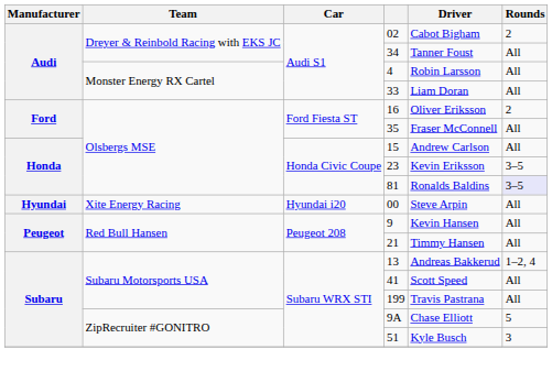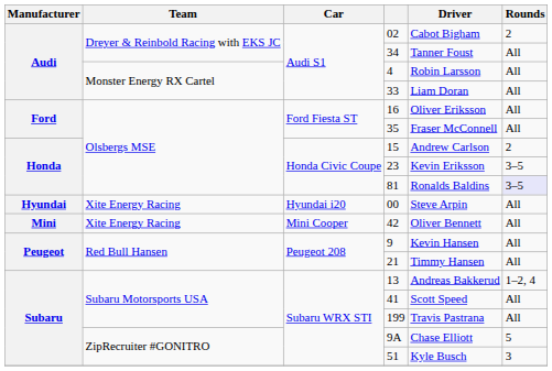 <table class="wikitable">
 <tr>
 <th>Manufacturer</th>
 <th>Team</th>
 <th>Car</th>
 <th></th>
 <th>Driver</th>
 <th>Rounds</th>
 </tr>
 <tr>
 <th rowspan=4><a href='#'>Audi</a></th>
 <td rowspan=2> <a href='#'>Dreyer & Reinbold Racing</a> with <a href='#'>EKS JC</a></td>
 <td rowspan=4><a href='#'>Audi S1</a></td>
 <td>02</td>
 <td> <a href='#'>Cabot Bigham</a></td>
 <td>2</td>
 </tr>
 <tr>
 <td>34</td>
 <td> <a href='#'>Tanner Foust</a></td>
 <td>All</td>
 </tr>
 <tr>
 <td rowspan=2> Monster Energy RX Cartel</td>
 <td>4</td>
 <td> <a href='#'>Robin Larsson</a></td>
 <td>All</td>
 </tr>
 <tr>
 <td>33</td>
 <td> <a href='#'>Liam Doran</a></td>
 <td>All</td>
 </tr>
 <tr>
 <th rowspan=2><a href='#'>Ford</a></th>
 <td rowspan=5> <a href='#'>Olsbergs MSE</a></td>
 <td rowspan=2><a href='#'>Ford Fiesta ST</a></td>
 <td>16</td>
 <td> <a href='#'>Oliver Eriksson</a></td>
-<td>2</td>
+<td>All</td>
 </tr>
 <tr>
 <td>35</td>
 <td> <a href='#'>Fraser McConnell</a></td>
 <td>All</td>
 </tr>
 <tr>
 <th rowspan=3><a href='#'>Honda</a></th>
 <td rowspan=3><a href='#'>Honda Civic Coupe</a></td>
 <td>15</td>
 <td> <a href='#'>Andrew Carlson</a></td>
-<td>All</td>
+<td>2</td>
 </tr>
 <tr>
 <td>23</td>
 <td> <a href='#'>Kevin Eriksson</a></td>
 <td>3–5</td>
 </tr>
 <tr>
 <td>81</td>
 <td> <a href='#'>Ronalds Baldins</a></td>
 <td style="background: lavender;">3–5</td>
 </tr>
 <tr>
 <th><a href='#'>Hyundai</a></th>
 <td> <a href='#'>Xite Energy Racing</a></td>
 <td><a href='#'>Hyundai i20</a></td>
 <td>00</td>
 <td> <a href='#'>Steve Arpin</a></td>
+<td>All</td>
+</tr>
+<tr>
+<th><a href='#'>Mini</a></th>
+<td> <a href='#'>Xite Energy Racing</a></td>
+<td><a href='#'>Mini Cooper</a></td>
+<td>42</td>
+<td> <a href='#'>Oliver Bennett</a></td>
 <td>All</td>
 </tr>
 <tr>
 <th rowspan=2><a href='#'>Peugeot</a></th>
 <td rowspan=2> <a href='#'>Red Bull Hansen</a></td>
 <td rowspan=2><a href='#'>Peugeot 208</a></td>
 <td>9</td>
 <td> <a href='#'>Kevin Hansen</a></td>
 <td>All</td>
 </tr>
 <tr>
 <td>21</td>
 <td> <a href='#'>Timmy Hansen</a></td>
 <td>All</td>
 </tr>
 <tr>
 <th rowspan=5><a href='#'>Subaru</a></th>
 <td rowspan=3> <a href='#'>Subaru Motorsports USA</a></td>
 <td rowspan=5><a href='#'> Subaru WRX STI</a></td>
 <td>13</td>
 <td> <a href='#'>Andreas Bakkerud</a></td>
 <td>1–2, 4</td>
 </tr>
 <tr>
 <td>41</td>
 <td> <a href='#'>Scott Speed</a></td>
 <td>All</td>
 </tr>
 <tr>
 <td>199</td>
 <td> <a href='#'>Travis Pastrana</a></td>
 <td>All</td>
 </tr>
 <tr>
 <td rowspan=2> ZipRecruiter #GONITRO</td>
 <td>9A</td>
 <td> <a href='#'>Chase Elliott</a></td>
 <td>5</td>
 </tr>
 <tr>
 <td>51</td>
 <td> <a href='#'>Kyle Busch</a></td>
 <td>3</td>
 </tr>
 <tr>
 </tr>
 </table>
